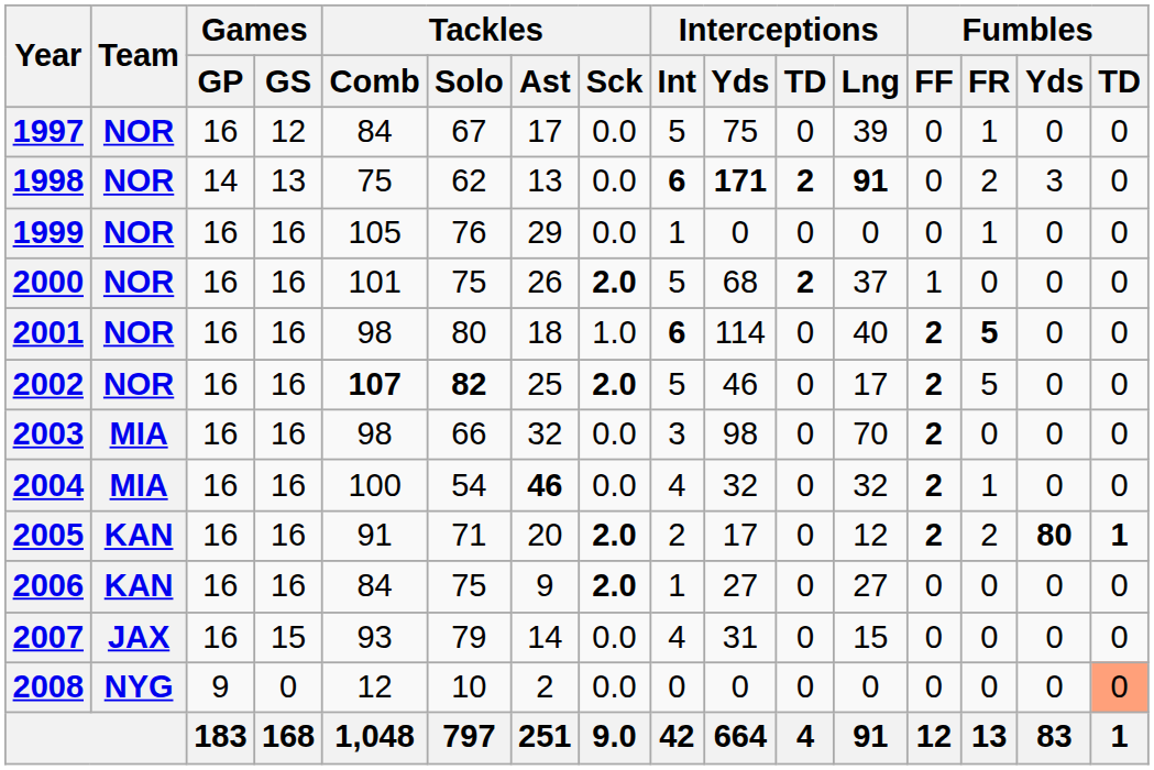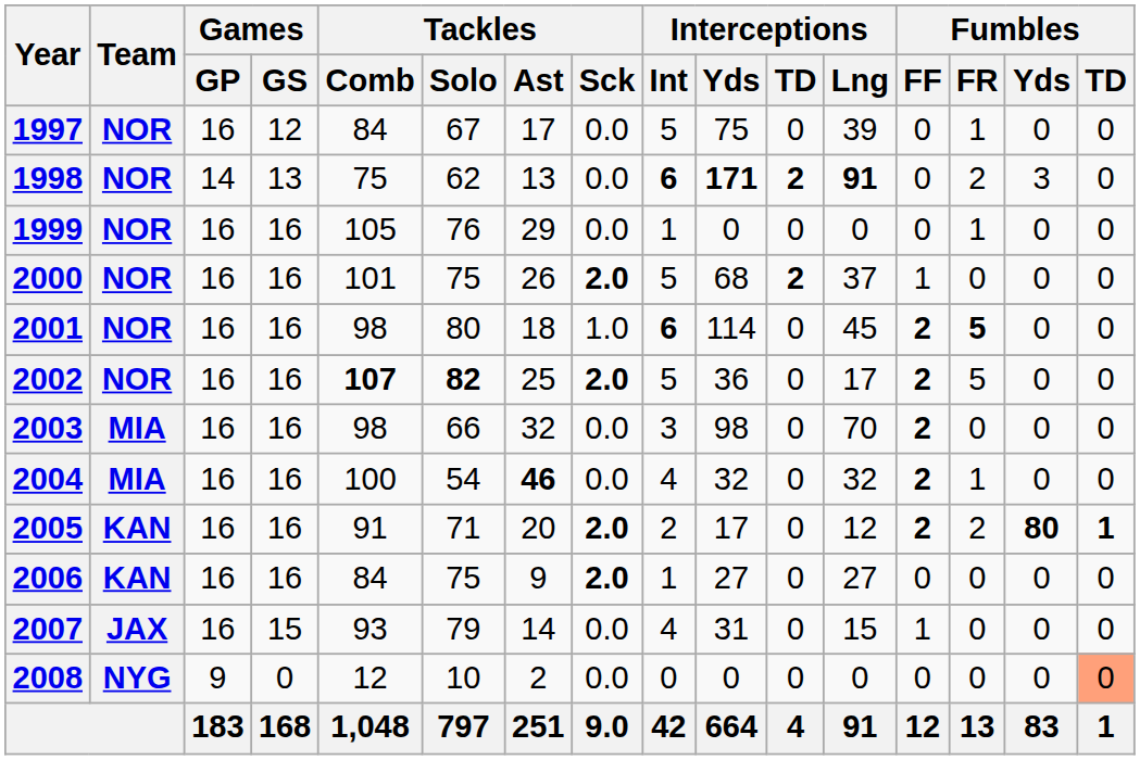 <table class="wikitable" style="text-align:center">
 <tr>
 <th rowspan="2">Year</th>
 <th rowspan="2">Team</th>
 <th colspan="2">Games</th>
 <th colspan="4">Tackles</th>
 <th colspan="4">Interceptions</th>
 <th colspan="4">Fumbles</th>
 </tr>
 <tr>
 <th>GP</th>
 <th>GS</th>
 <th>Comb</th>
 <th>Solo</th>
 <th>Ast</th>
 <th>Sck</th>
 <th>Int</th>
 <th>Yds</th>
 <th>TD</th>
 <th>Lng</th>
 <th>FF</th>
 <th>FR</th>
 <th>Yds</th>
 <th>TD</th>
 </tr>
 <tr>
 <th><a href='#'>1997</a></th>
 <th><a href='#'>NOR</a></th>
 <td>16</td>
 <td>12</td>
 <td>84</td>
 <td>67</td>
 <td>17</td>
 <td>0.0</td>
 <td>5</td>
 <td>75</td>
 <td>0</td>
 <td>39</td>
 <td>0</td>
 <td>1</td>
 <td>0</td>
 <td>0</td>
 </tr>
 <tr>
 <th><a href='#'>1998</a></th>
 <th><a href='#'>NOR</a></th>
 <td>14</td>
 <td>13</td>
 <td>75</td>
 <td>62</td>
 <td>13</td>
 <td>0.0</td>
 <td><strong>6</strong></td>
 <td><strong>171</strong></td>
 <td><strong>2</strong></td>
 <td><strong>91</strong></td>
 <td>0</td>
 <td>2</td>
 <td>3</td>
 <td>0</td>
 </tr>
 <tr>
 <th><a href='#'>1999</a></th>
 <th><a href='#'>NOR</a></th>
 <td>16</td>
 <td>16</td>
 <td>105</td>
 <td>76</td>
 <td>29</td>
 <td>0.0</td>
 <td>1</td>
 <td>0</td>
 <td>0</td>
 <td>0</td>
 <td>0</td>
 <td>1</td>
 <td>0</td>
 <td>0</td>
 </tr>
 <tr>
 <th><a href='#'>2000</a></th>
 <th><a href='#'>NOR</a></th>
 <td>16</td>
 <td>16</td>
 <td>101</td>
 <td>75</td>
 <td>26</td>
 <td><strong>2.0</strong></td>
 <td>5</td>
 <td>68</td>
 <td><strong>2</strong></td>
 <td>37</td>
 <td>1</td>
 <td>0</td>
 <td>0</td>
 <td>0</td>
 </tr>
 <tr>
 <th><a href='#'>2001</a></th>
 <th><a href='#'>NOR</a></th>
 <td>16</td>
 <td>16</td>
 <td>98</td>
 <td>80</td>
 <td>18</td>
 <td>1.0</td>
 <td><strong>6</strong></td>
 <td>114</td>
 <td>0</td>
-<td>40</td>
+<td>45</td>
 <td><strong>2</strong></td>
 <td><strong>5</strong></td>
 <td>0</td>
 <td>0</td>
 </tr>
 <tr>
 <th><a href='#'>2002</a></th>
 <th><a href='#'>NOR</a></th>
 <td>16</td>
 <td>16</td>
 <td><strong>107</strong></td>
 <td><strong>82</strong></td>
 <td>25</td>
 <td><strong>2.0</strong></td>
 <td>5</td>
-<td>46</td>
+<td>36</td>
 <td>0</td>
 <td>17</td>
 <td><strong>2</strong></td>
 <td>5</td>
 <td>0</td>
 <td>0</td>
 </tr>
 <tr>
 <th><a href='#'>2003</a></th>
 <th><a href='#'>MIA</a></th>
 <td>16</td>
 <td>16</td>
 <td>98</td>
 <td>66</td>
 <td>32</td>
 <td>0.0</td>
 <td>3</td>
 <td>98</td>
 <td>0</td>
 <td>70</td>
 <td><strong>2</strong></td>
 <td>0</td>
 <td>0</td>
 <td>0</td>
 </tr>
 <tr>
 <th><a href='#'>2004</a></th>
 <th><a href='#'>MIA</a></th>
 <td>16</td>
 <td>16</td>
 <td>100</td>
 <td>54</td>
 <td><strong>46</strong></td>
 <td>0.0</td>
 <td>4</td>
 <td>32</td>
 <td>0</td>
 <td>32</td>
 <td><strong>2</strong></td>
 <td>1</td>
 <td>0</td>
 <td>0</td>
 </tr>
 <tr>
 <th><a href='#'>2005</a></th>
 <th><a href='#'>KAN</a></th>
 <td>16</td>
 <td>16</td>
 <td>91</td>
 <td>71</td>
 <td>20</td>
 <td><strong>2.0</strong></td>
 <td>2</td>
 <td>17</td>
 <td>0</td>
 <td>12</td>
 <td><strong>2</strong></td>
 <td>2</td>
 <td><strong>80</strong></td>
 <td><strong>1</strong></td>
 </tr>
 <tr>
 <th><a href='#'>2006</a></th>
 <th><a href='#'>KAN</a></th>
 <td>16</td>
 <td>16</td>
 <td>84</td>
 <td>75</td>
 <td>9</td>
 <td><strong>2.0</strong></td>
 <td>1</td>
 <td>27</td>
 <td>0</td>
 <td>27</td>
 <td>0</td>
 <td>0</td>
 <td>0</td>
 <td>0</td>
 </tr>
 <tr>
 <th><a href='#'>2007</a></th>
 <th><a href='#'>JAX</a></th>
 <td>16</td>
 <td>15</td>
 <td>93</td>
 <td>79</td>
 <td>14</td>
 <td>0.0</td>
 <td>4</td>
 <td>31</td>
 <td>0</td>
 <td>15</td>
-<td>0</td>
+<td>1</td>
 <td>0</td>
 <td>0</td>
 <td>0</td>
 </tr>
 <tr>
 <th><a href='#'>2008</a></th>
 <th><a href='#'>NYG</a></th>
 <td>9</td>
 <td>0</td>
 <td>12</td>
 <td>10</td>
 <td>2</td>
 <td>0.0</td>
 <td>0</td>
 <td>0</td>
 <td>0</td>
 <td>0</td>
 <td>0</td>
 <td>0</td>
 <td>0</td>
 <td style="background: lightsalmon;">0</td>
 </tr>
 <tr>
 <th colspan="2"></th>
 <th>183</th>
 <th>168</th>
 <th>1,048</th>
 <th>797</th>
 <th>251</th>
 <th>9.0</th>
 <th>42</th>
 <th>664</th>
 <th>4</th>
 <th>91</th>
 <th>12</th>
 <th>13</th>
 <th>83</th>
 <th>1</th>
 </tr>
 </table>
